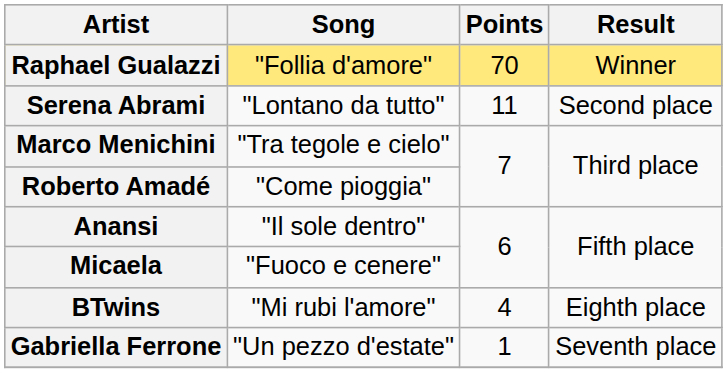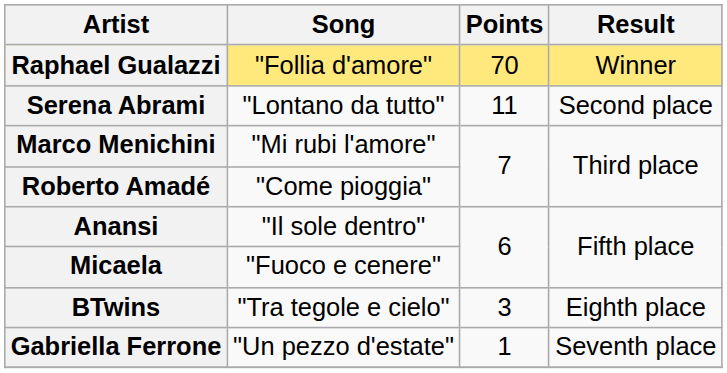 <table class="wikitable plainrowheaders" style="text-align:center">
 <tr>
 <th scope="col">Artist</th>
 <th scope="col">Song</th>
 <th scope="col">Points</th>
 <th scope="col">Result</th>
 </tr>
 <tr style="background:#ffe87c;">
 <th scope="row">Raphael Gualazzi</th>
 <td>"Follia d'amore"</td>
 <td>70</td>
 <td>Winner</td>
 </tr>
 <tr>
 <th scope="row">Serena Abrami</th>
 <td>"Lontano da tutto"</td>
 <td>11</td>
 <td>Second place</td>
 </tr>
 <tr>
 <th scope="row">Marco Menichini</th>
-<td>"Tra tegole e cielo"</td>
+<td>"Mi rubi l'amore"</td>
 <td rowspan="2">7</td>
 <td rowspan="2">Third place</td>
 </tr>
 <tr>
 <th scope="row">Roberto Amadé</th>
 <td>"Come pioggia"</td>
 </tr>
 <tr>
 <th scope="row">Anansi</th>
 <td>"Il sole dentro"</td>
 <td rowspan="2">6</td>
 <td rowspan="2">Fifth place</td>
 </tr>
 <tr>
 <th scope="row">Micaela</th>
 <td>"Fuoco e cenere"</td>
 </tr>
 <tr>
 <th scope="row">BTwins</th>
-<td>"Mi rubi l'amore"</td>
-<td>4</td>
+<td>"Tra tegole e cielo"</td>
+<td>3</td>
 <td>Eighth place</td>
 </tr>
 <tr>
 <th scope="row">Gabriella Ferrone</th>
 <td>"Un pezzo d'estate"</td>
 <td>1</td>
 <td>Seventh place</td>
 </tr>
 <tr>
 </tr>
 </table>
